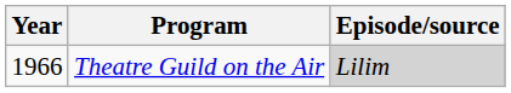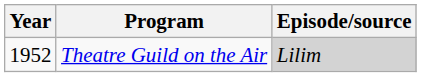 <table class="wikitable">
 <tr>
 <th>Year</th>
 <th>Program</th>
 <th>Episode/source</th>
 </tr>
 <tr>
-<td>1966</td>
+<td>1952</td>
 <td><em><a href='#'>Theatre Guild on the Air</a></em></td>
 <td style="background: lightgrey;"><em>Lilim</em></td>
 </tr>
 </table>
